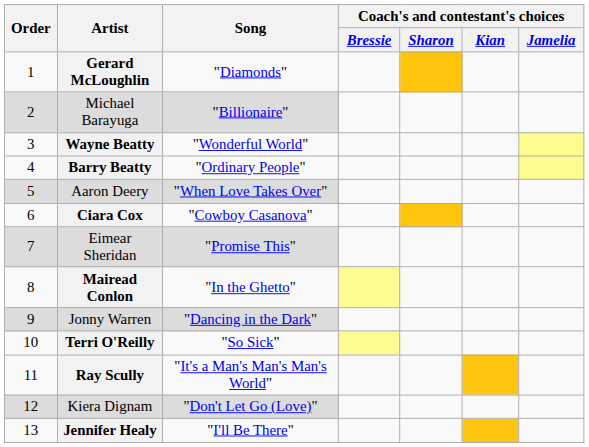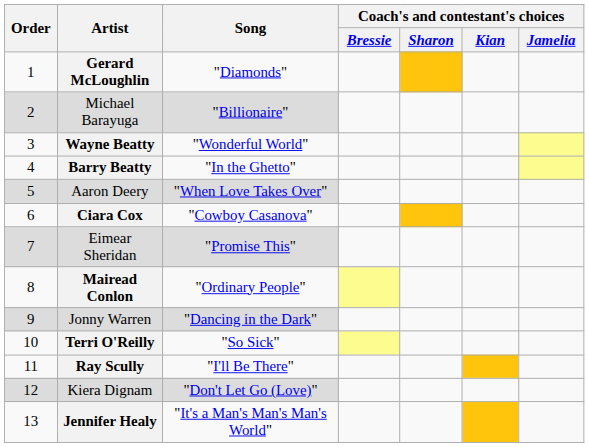 <table class="wikitable" style="text-align:center; width:100%;">
 <tr>
 <th scope="col" rowspan="2" width="5%">Order</th>
 <th scope="col" rowspan="2" width="15%">Artist</th>
 <th scope="col" rowspan="2" width="25%">Song</th>
 <th scope="col" colspan="4" width="32%">Coach's and contestant's choices</th>
 </tr>
 <tr>
 <th width="8%"><em><a href='#'>Bressie</a></em></th>
 <th width="8%"><em><a href='#'>Sharon</a></em></th>
 <th width="8%"><em><a href='#'>Kian</a></em></th>
 <th width="8%"><em><a href='#'>Jamelia</a></em></th>
 </tr>
 <tr>
 <td>1</td>
 <th scope="row">Gerard McLoughlin</th>
 <td>"<a href='#'>Diamonds</a>"</td>
 <td></td>
 <td style="background-color:#FFC40C;"><strong></strong></td>
 <td></td>
 <td></td>
 </tr>
 <tr>
 <td style="background-color:#DCDCDC;">2</td>
 <td style="background-color:#DCDCDC;">Michael Barayuga</td>
 <td style="background-color:#DCDCDC;">"<a href='#'>Billionaire</a>"</td>
 <td></td>
 <td></td>
 <td></td>
 <td></td>
 </tr>
 <tr>
 <td>3</td>
 <th scope="row">Wayne Beatty</th>
 <td>"<a href='#'>Wonderful World</a>"</td>
 <td></td>
 <td><strong></strong></td>
 <td><strong></strong></td>
 <td style="background-color:#fdfc8f;"><strong></strong></td>
 </tr>
 <tr>
 <td>4</td>
 <th scope="row">Barry Beatty</th>
-<td>"<a href='#'>Ordinary People</a>"</td>
+<td>"<a href='#'>In the Ghetto</a>"</td>
 <td></td>
 <td><strong></strong></td>
 <td></td>
 <td style="background-color:#fdfc8f;"><strong></strong></td>
 </tr>
 <tr>
 <td style="background-color:#DCDCDC;">5</td>
 <td style="background-color:#DCDCDC;">Aaron Deery</td>
 <td style="background-color:#DCDCDC;">"<a href='#'>When Love Takes Over</a>"</td>
 <td></td>
 <td></td>
 <td></td>
 <td></td>
 </tr>
 <tr>
 <td>6</td>
 <th scope="row">Ciara Cox</th>
 <td>"<a href='#'>Cowboy Casanova</a>"</td>
 <td></td>
 <td style="background-color:#FFC40C;"><strong></strong></td>
 <td></td>
 <td></td>
 </tr>
 <tr>
 <td style="background-color:#DCDCDC;">7</td>
 <td style="background-color:#DCDCDC;">Eimear Sheridan</td>
 <td style="background-color:#DCDCDC;">"<a href='#'>Promise This</a>"</td>
 <td></td>
 <td></td>
 <td></td>
 <td></td>
 </tr>
 <tr>
 <td>8</td>
 <th scope="row">Mairead Conlon</th>
-<td>"<a href='#'>In the Ghetto</a>"</td>
+<td>"<a href='#'>Ordinary People</a>"</td>
 <td style="background-color:#fdfc8f;"><strong></strong></td>
 <td><strong></strong></td>
 <td></td>
 <td></td>
 </tr>
 <tr>
 <td style="background-color:#DCDCDC;">9</td>
 <td style="background-color:#DCDCDC;">Jonny Warren</td>
 <td style="background-color:#DCDCDC;">"<a href='#'>Dancing in the Dark</a>"</td>
 <td></td>
 <td></td>
 <td></td>
 <td></td>
 </tr>
 <tr>
 <td>10</td>
 <th scope="row">Terri O'Reilly</th>
 <td>"<a href='#'>So Sick</a>"</td>
 <td style="background-color:#fdfc8f;"><strong></strong></td>
 <td><strong></strong></td>
 <td><strong></strong></td>
 <td><strong></strong></td>
 </tr>
 <tr>
 <td>11</td>
 <th scope="row">Ray Scully</th>
-<td>"<a href='#'>It's a Man's Man's Man's World</a>"</td>
+<td>"<a href='#'>I'll Be There</a>"</td>
 <td></td>
 <td></td>
 <td style="background-color:#FFC40C;"><strong></strong></td>
 <td></td>
 </tr>
 <tr>
 <td style="background-color:#DCDCDC;">12</td>
 <td style="background-color:#DCDCDC;">Kiera Dignam</td>
 <td style="background-color:#DCDCDC;">"<a href='#'>Don't Let Go (Love)</a>"</td>
 <td></td>
 <td></td>
 <td></td>
 <td></td>
 </tr>
 <tr>
 <td>13</td>
 <th scope="row">Jennifer Healy</th>
-<td>"<a href='#'>I'll Be There</a>"</td>
+<td>"<a href='#'>It's a Man's Man's Man's World</a>"</td>
 <td></td>
 <td></td>
 <td style="background-color:#FFC40C;"><strong></strong></td>
 <td></td>
 </tr>
 </table>
